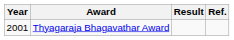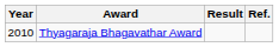 <table class="wikitable">
 <tr>
 <th>Year</th>
 <th>Award</th>
 <th>Result</th>
 <th>Ref.</th>
 </tr>
 <tr>
-<td>2001</td>
+<td>2010</td>
 <td><a href='#'>Thyagaraja Bhagavathar Award</a></td>
 <td></td>
 <td></td>
 </tr>
 </table>
